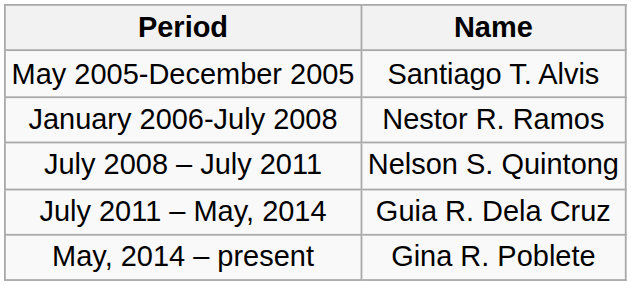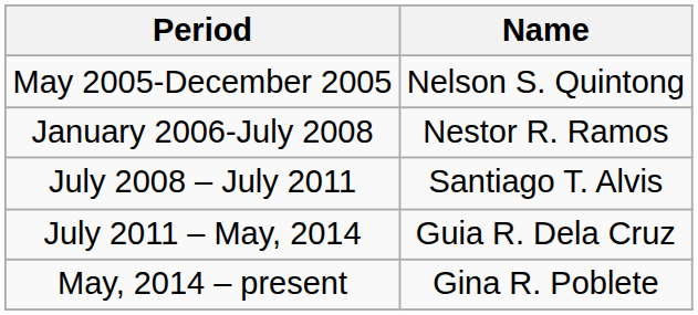 <table class="wikitable sortable">
 <tr>
 <th>Period</th>
 <th>Name</th>
 </tr>
 <tr>
 <td align=center>May 2005-December 2005</td>
-<td align=center>Santiago T. Alvis</td>
+<td align=center>Nelson S. Quintong</td>
 </tr>
 <tr>
 <td align=center>January 2006-July 2008</td>
 <td align=center>Nestor R. Ramos</td>
 </tr>
 <tr>
 <td align=center>July 2008 – July 2011</td>
-<td align=center>Nelson S. Quintong</td>
+<td align=center>Santiago T. Alvis</td>
 </tr>
 <tr>
 <td align=center>July 2011 – May, 2014</td>
 <td align=center>Guia R. Dela Cruz</td>
 </tr>
 <tr>
 <td align=center>May, 2014 – present</td>
 <td align=center>Gina R. Poblete</td>
 </tr>
 </table>
